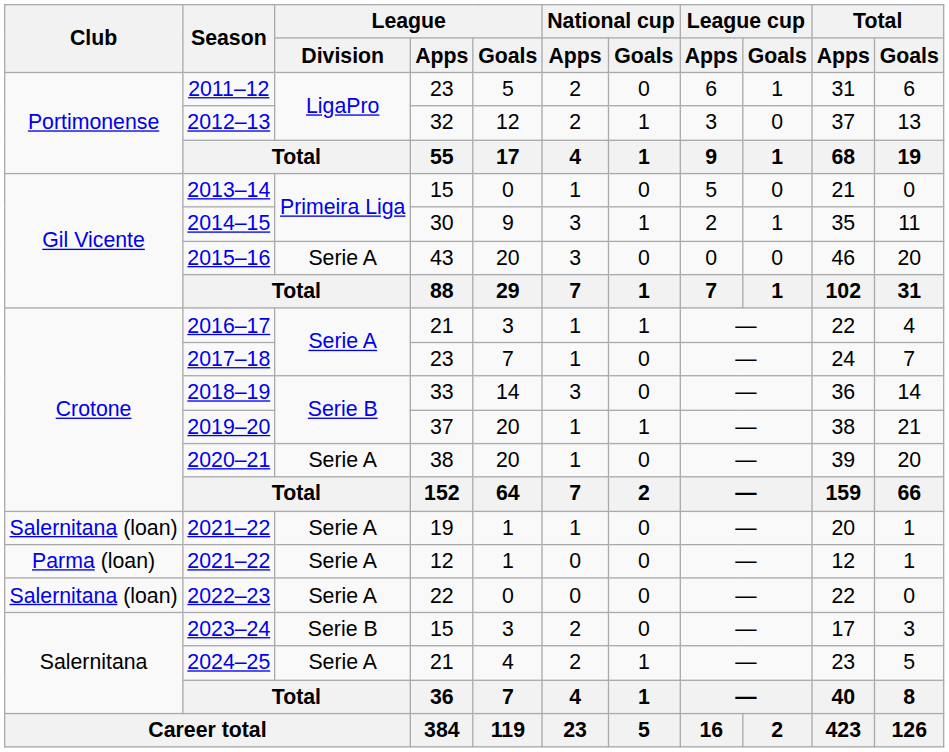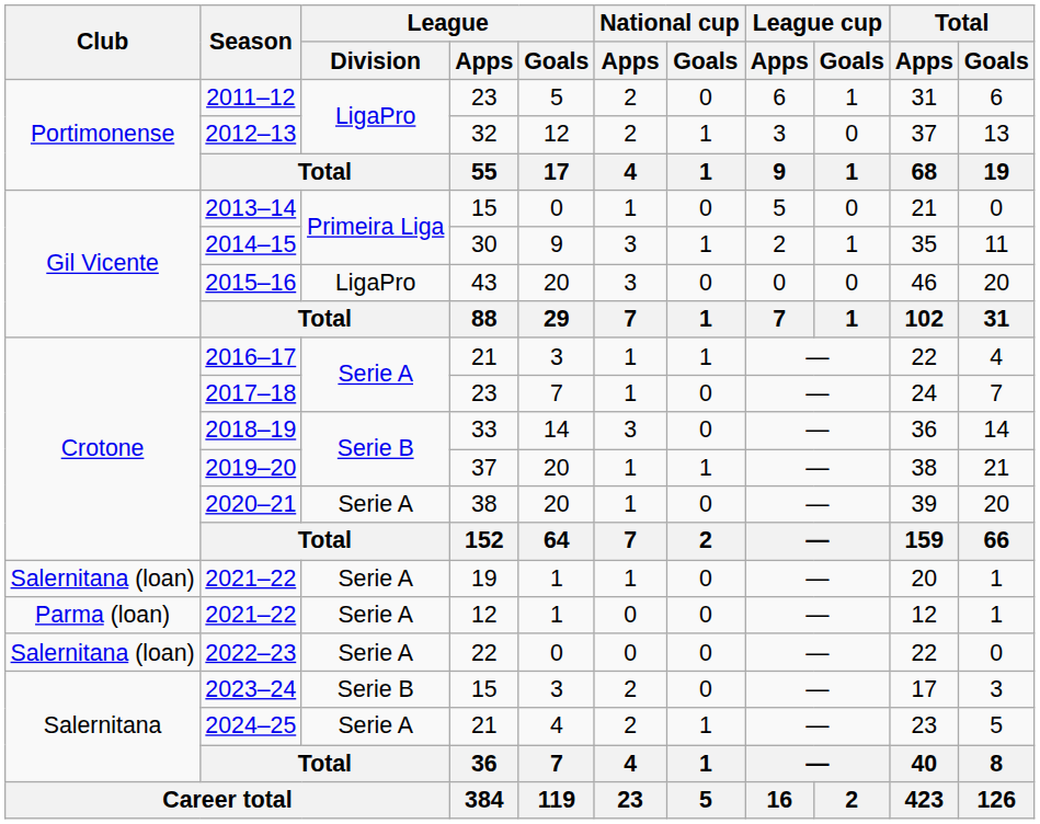 <table class="wikitable" style="text-align:center">
 <tr>
 <th rowspan="2">Club</th>
 <th rowspan="2">Season</th>
 <th colspan="3">League</th>
 <th colspan="2">National cup</th>
 <th colspan="2">League cup</th>
 <th colspan="2">Total</th>
 </tr>
 <tr>
 <th>Division</th>
 <th>Apps</th>
 <th>Goals</th>
 <th>Apps</th>
 <th>Goals</th>
 <th>Apps</th>
 <th>Goals</th>
 <th>Apps</th>
 <th>Goals</th>
 </tr>
 <tr>
 <td rowspan="3"><a href='#'>Portimonense</a></td>
 <td><a href='#'>2011–12</a></td>
 <td rowspan="2"><a href='#'>LigaPro</a></td>
 <td>23</td>
 <td>5</td>
 <td>2</td>
 <td>0</td>
 <td>6</td>
 <td>1</td>
 <td>31</td>
 <td>6</td>
 </tr>
 <tr>
 <td><a href='#'>2012–13</a></td>
 <td>32</td>
 <td>12</td>
 <td>2</td>
 <td>1</td>
 <td>3</td>
 <td>0</td>
 <td>37</td>
 <td>13</td>
 </tr>
 <tr>
 <th colspan="2">Total</th>
 <th>55</th>
 <th>17</th>
 <th>4</th>
 <th>1</th>
 <th>9</th>
 <th>1</th>
 <th>68</th>
 <th>19</th>
 </tr>
 <tr>
 <td rowspan="4"><a href='#'>Gil Vicente</a></td>
 <td><a href='#'>2013–14</a></td>
 <td rowspan="2"><a href='#'>Primeira Liga</a></td>
 <td>15</td>
 <td>0</td>
 <td>1</td>
 <td>0</td>
 <td>5</td>
 <td>0</td>
 <td>21</td>
 <td>0</td>
 </tr>
 <tr>
 <td><a href='#'>2014–15</a></td>
 <td>30</td>
 <td>9</td>
 <td>3</td>
 <td>1</td>
 <td>2</td>
 <td>1</td>
 <td>35</td>
 <td>11</td>
 </tr>
 <tr>
 <td><a href='#'>2015–16</a></td>
-<td>Serie A</td>
+<td>LigaPro</td>
 <td>43</td>
 <td>20</td>
 <td>3</td>
 <td>0</td>
 <td>0</td>
 <td>0</td>
 <td>46</td>
 <td>20</td>
 </tr>
 <tr>
 <th colspan="2">Total</th>
 <th>88</th>
 <th>29</th>
 <th>7</th>
 <th>1</th>
 <th>7</th>
 <th>1</th>
 <th>102</th>
 <th>31</th>
 </tr>
 <tr>
 <td rowspan="6"><a href='#'>Crotone</a></td>
 <td><a href='#'>2016–17</a></td>
 <td rowspan="2"><a href='#'>Serie A</a></td>
 <td>21</td>
 <td>3</td>
 <td>1</td>
 <td>1</td>
 <td colspan="2">—</td>
 <td>22</td>
 <td>4</td>
 </tr>
 <tr>
 <td><a href='#'>2017–18</a></td>
 <td>23</td>
 <td>7</td>
 <td>1</td>
 <td>0</td>
 <td colspan="2">—</td>
 <td>24</td>
 <td>7</td>
 </tr>
 <tr>
 <td><a href='#'>2018–19</a></td>
 <td rowspan="2"><a href='#'>Serie B</a></td>
 <td>33</td>
 <td>14</td>
 <td>3</td>
 <td>0</td>
 <td colspan="2">—</td>
 <td>36</td>
 <td>14</td>
 </tr>
 <tr>
 <td><a href='#'>2019–20</a></td>
 <td>37</td>
 <td>20</td>
 <td>1</td>
 <td>1</td>
 <td colspan="2">—</td>
 <td>38</td>
 <td>21</td>
 </tr>
 <tr>
 <td><a href='#'>2020–21</a></td>
 <td>Serie A</td>
 <td>38</td>
 <td>20</td>
 <td>1</td>
 <td>0</td>
 <td colspan="2">—</td>
 <td>39</td>
 <td>20</td>
 </tr>
 <tr>
 <th colspan="2">Total</th>
 <th>152</th>
 <th>64</th>
 <th>7</th>
 <th>2</th>
 <th colspan="2">—</th>
 <th>159</th>
 <th>66</th>
 </tr>
 <tr>
 <td><a href='#'>Salernitana</a> (loan)</td>
 <td><a href='#'>2021–22</a></td>
 <td>Serie A</td>
 <td>19</td>
 <td>1</td>
 <td>1</td>
 <td>0</td>
 <td colspan="2">—</td>
 <td>20</td>
 <td>1</td>
 </tr>
 <tr>
 <td><a href='#'>Parma</a> (loan)</td>
 <td><a href='#'>2021–22</a></td>
 <td>Serie A</td>
 <td>12</td>
 <td>1</td>
 <td>0</td>
 <td>0</td>
 <td colspan="2">—</td>
 <td>12</td>
 <td>1</td>
 </tr>
 <tr>
 <td><a href='#'>Salernitana</a> (loan)</td>
 <td><a href='#'>2022–23</a></td>
 <td>Serie A</td>
 <td>22</td>
 <td>0</td>
 <td>0</td>
 <td>0</td>
 <td colspan="2">—</td>
 <td>22</td>
 <td>0</td>
 </tr>
 <tr>
 <td rowspan="3">Salernitana</td>
 <td><a href='#'>2023–24</a></td>
 <td>Serie B</td>
 <td>15</td>
 <td>3</td>
 <td>2</td>
 <td>0</td>
 <td colspan="2">—</td>
 <td>17</td>
 <td>3</td>
 </tr>
 <tr>
 <td><a href='#'>2024–25</a></td>
 <td>Serie A</td>
 <td>21</td>
 <td>4</td>
 <td>2</td>
 <td>1</td>
 <td colspan="2">—</td>
 <td>23</td>
 <td>5</td>
 </tr>
 <tr>
 <th colspan="2">Total</th>
 <th>36</th>
 <th>7</th>
 <th>4</th>
 <th>1</th>
 <th colspan="2">—</th>
 <th>40</th>
 <th>8</th>
 </tr>
 <tr>
 <th colspan="3">Career total</th>
 <th>384</th>
 <th>119</th>
 <th>23</th>
 <th>5</th>
 <th>16</th>
 <th>2</th>
 <th>423</th>
 <th>126</th>
 </tr>
 </table>
